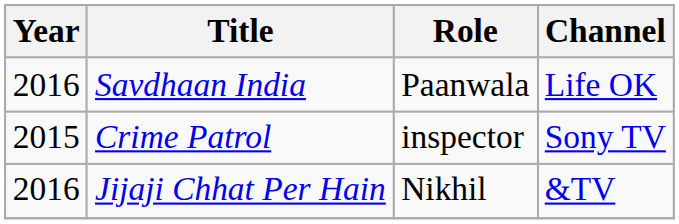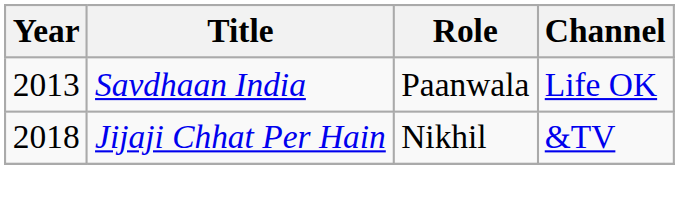 <table class="wikitable sortable">
 <tr>
 <th>Year</th>
 <th>Title</th>
 <th>Role</th>
 <th>Channel</th>
 </tr>
 <tr>
-<td>2016</td>
+<td>2013</td>
 <td><em><a href='#'>Savdhaan India</a></em></td>
 <td>Paanwala</td>
 <td><a href='#'>Life OK</a></td>
 </tr>
 <tr>
-<td>2015</td>
-<td><em><a href='#'>Crime Patrol</a></em></td>
-<td>inspector</td>
-<td><a href='#'>Sony TV</a></td>
-</tr>
-<tr>
-<td>2016</td>
+<td>2018</td>
 <td><em><a href='#'>Jijaji Chhat Per Hain</a></em></td>
 <td>Nikhil</td>
 <td><a href='#'>&TV</a></td>
 </tr>
 <tr>
 </tr>
 </table>
